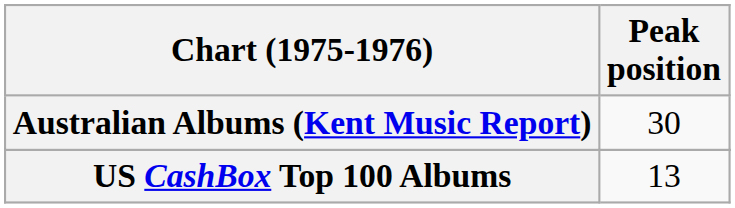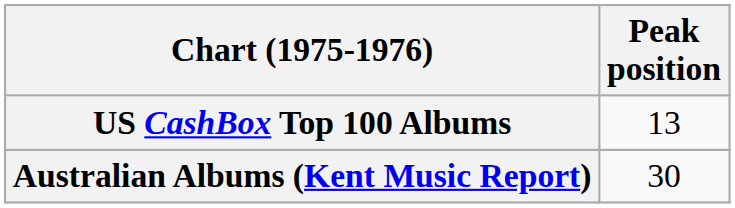 <table class="wikitable sortable plainrowheaders">
 <tr>
 <th scope="col">Chart (1975-1976)</th>
 <th scope="col">Peak<br>position</th>
 </tr>
 <tr>
-<th scope="row">Australian Albums (<a href='#'>Kent Music Report</a>)</th>
-<td align="center">30</td>
+<th scope="row">US <em><a href='#'>CashBox</a></em> Top 100 Albums</th>
+<td align="center">13</td>
 </tr>
 <tr>
 </tr>
 <tr>
 </tr>
 <tr>
 </tr>
 <tr>
 </tr>
 <tr>
-<th scope="row">US <em><a href='#'>CashBox</a></em> Top 100 Albums</th>
-<td align="center">13</td>
+<th scope="row">Australian Albums (<a href='#'>Kent Music Report</a>)</th>
+<td align="center">30</td>
 </tr>
 </table>
